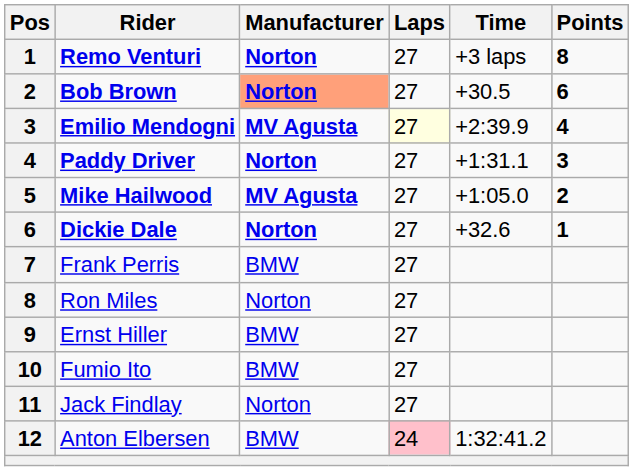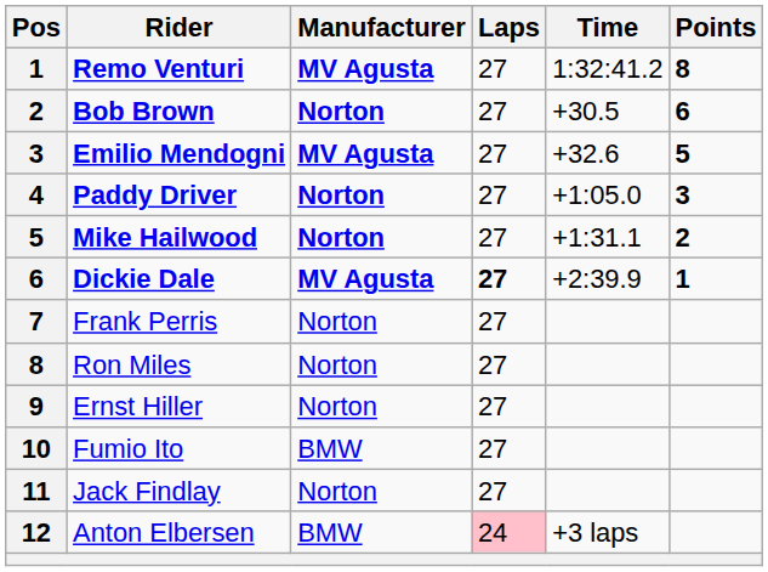 <table class="wikitable" style="font-size: 95%;">
 <tr>
 <th>Pos</th>
 <th>Rider</th>
 <th>Manufacturer</th>
 <th>Laps</th>
 <th>Time</th>
 <th>Points</th>
 </tr>
 <tr>
 <th>1</th>
 <td> <strong><a href='#'>Remo Venturi</a></strong></td>
-<td><strong><a href='#'>Norton</a></strong></td>
+<td><strong><a href='#'>MV Agusta</a></strong></td>
 <td>27</td>
-<td>+3 laps</td>
+<td>1:32:41.2</td>
 <td><strong>8</strong></td>
 </tr>
 <tr>
 <th>2</th>
 <td> <strong><a href='#'>Bob Brown</a></strong></td>
-<td style="background: lightsalmon;"><strong><a href='#'>Norton</a></strong></td>
+<td><strong><a href='#'>Norton</a></strong></td>
 <td>27</td>
 <td>+30.5</td>
 <td><strong>6</strong></td>
 </tr>
 <tr>
 <th>3</th>
 <td> <strong><a href='#'>Emilio Mendogni</a></strong></td>
 <td><strong><a href='#'>MV Agusta</a></strong></td>
-<td style="background: lightyellow;">27</td>
-<td>+2:39.9</td>
-<td><strong>4</strong></td>
+<td>27</td>
+<td>+32.6</td>
+<td><strong>5</strong></td>
 </tr>
 <tr>
 <th>4</th>
 <td> <strong><a href='#'>Paddy Driver</a></strong></td>
 <td><strong><a href='#'>Norton</a></strong></td>
 <td>27</td>
-<td>+1:31.1</td>
+<td>+1:05.0</td>
 <td><strong>3</strong></td>
 </tr>
 <tr>
 <th>5</th>
 <td> <strong><a href='#'>Mike Hailwood</a></strong></td>
-<td><strong><a href='#'>MV Agusta</a></strong></td>
+<td><strong><a href='#'>Norton</a></strong></td>
 <td>27</td>
-<td>+1:05.0</td>
+<td>+1:31.1</td>
 <td><strong>2</strong></td>
 </tr>
 <tr>
 <th>6</th>
 <td> <strong><a href='#'>Dickie Dale</a></strong></td>
-<td><strong><a href='#'>Norton</a></strong></td>
-<td>27</td>
-<td>+32.6</td>
+<td><strong><a href='#'>MV Agusta</a></strong></td>
+<td><strong>27</strong></td>
+<td>+2:39.9</td>
 <td><strong>1</strong></td>
 </tr>
 <tr>
 <th>7</th>
 <td> <a href='#'>Frank Perris</a></td>
-<td><a href='#'>BMW</a></td>
+<td><a href='#'>Norton</a></td>
 <td>27</td>
 <td></td>
 <td></td>
 </tr>
 <tr>
 <th>8</th>
 <td> <a href='#'>Ron Miles</a></td>
 <td><a href='#'>Norton</a></td>
 <td>27</td>
 <td></td>
 <td></td>
 </tr>
 <tr>
 <th>9</th>
 <td> <a href='#'>Ernst Hiller</a></td>
-<td><a href='#'>BMW</a></td>
+<td><a href='#'>Norton</a></td>
 <td>27</td>
 <td></td>
 <td></td>
 </tr>
 <tr>
 <th>10</th>
 <td> <a href='#'>Fumio Ito</a></td>
 <td><a href='#'>BMW</a></td>
 <td>27</td>
 <td></td>
 <td></td>
 </tr>
 <tr>
 <th>11</th>
 <td> <a href='#'>Jack Findlay</a></td>
 <td><a href='#'>Norton</a></td>
 <td>27</td>
 <td></td>
 <td></td>
 </tr>
 <tr>
 <th>12</th>
 <td> <a href='#'>Anton Elbersen</a></td>
 <td><a href='#'>BMW</a></td>
 <td style="background: pink;">24</td>
-<td>1:32:41.2</td>
+<td>+3 laps</td>
 <td></td>
 </tr>
 <tr>
 <th colspan=6></th>
 </tr>
 </table>
